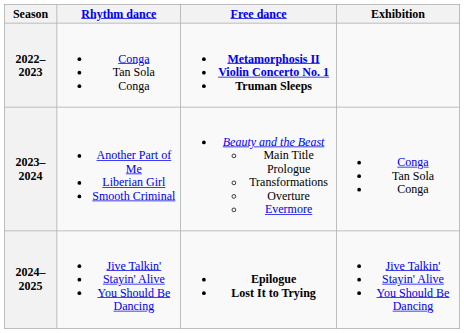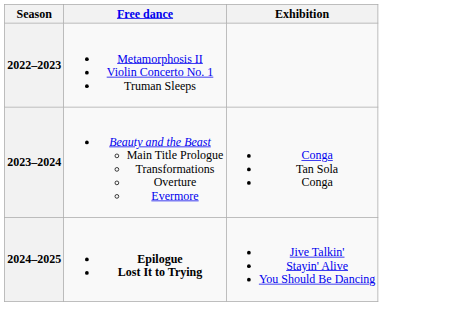 <table class=wikitable style=text-align:center>
 <tr>
 <th>Season</th>
-<th><a href='#'>Rhythm dance</a></th>
 <th><a href='#'>Free dance</a></th>
 <th>Exhibition</th>
 </tr>
 <tr>
 <th>2022–2023 <br> </th>
-<td><br><ul><li><a href='#'>Conga</a> <br> </li><li>Tan Sola <br> </li><li>Conga <br> </li></ul></td>
-<td><strong><br><ul><li><a href='#'>Metamorphosis II</a></li><li><a href='#'>Violin Concerto No. 1</a></li><li>Truman Sleeps <br></li></ul></strong></td>
+<td><br><ul><li><a href='#'>Metamorphosis II</a></li><li><a href='#'>Violin Concerto No. 1</a></li><li>Truman Sleeps <br></li></ul></td>
 <td></td>
 </tr>
 <tr>
 <th>2023–2024 <br> </th>
-<td><br><ul><li><a href='#'>Another Part of Me</a></li><li><a href='#'>Liberian Girl</a></li><li><a href='#'>Smooth Criminal</a> <br> </li></ul></td>
 <td><br><ul><li><em><a href='#'>Beauty and the Beast</a></em><ul><li>Main Title Prologue</li><li>Transformations</li><li>Overture <br> </li><li><a href='#'>Evermore</a> <br> </li></ul></li></ul></td>
 <td><br><ul><li><a href='#'>Conga</a> <br> </li><li>Tan Sola <br> </li><li>Conga <br> </li></ul></td>
 </tr>
 <tr>
 <th>2024–2025 <br> </th>
-<td><br><ul><li><a href='#'>Jive Talkin'</a></li><li><a href='#'>Stayin' Alive</a></li><li><a href='#'>You Should Be Dancing</a> <br> </li></ul></td>
 <td><strong><br><ul><li>Epilogue <br> </li><li>Lost It to Trying <br> </li></ul></strong></td>
 <td><br><ul><li><a href='#'>Jive Talkin'</a></li><li><a href='#'>Stayin' Alive</a></li><li><a href='#'>You Should Be Dancing</a> <br> </li></ul></td>
 </tr>
 </table>
